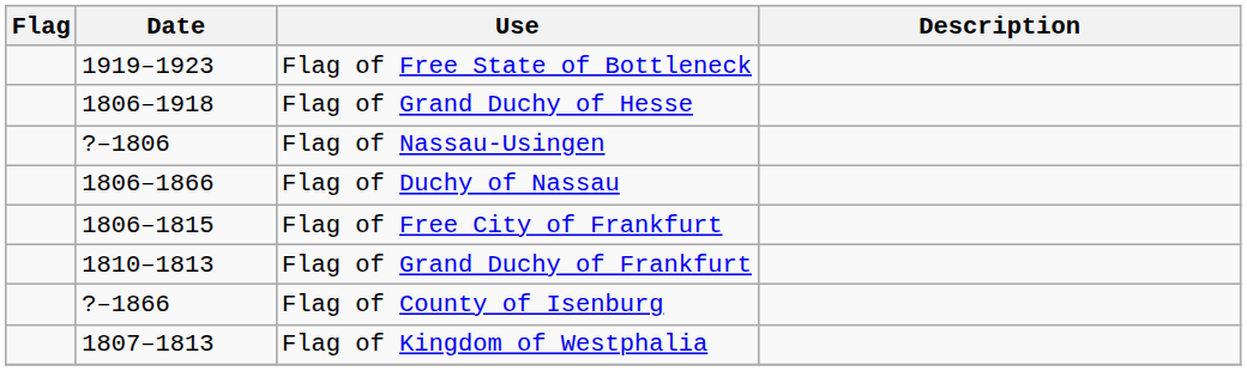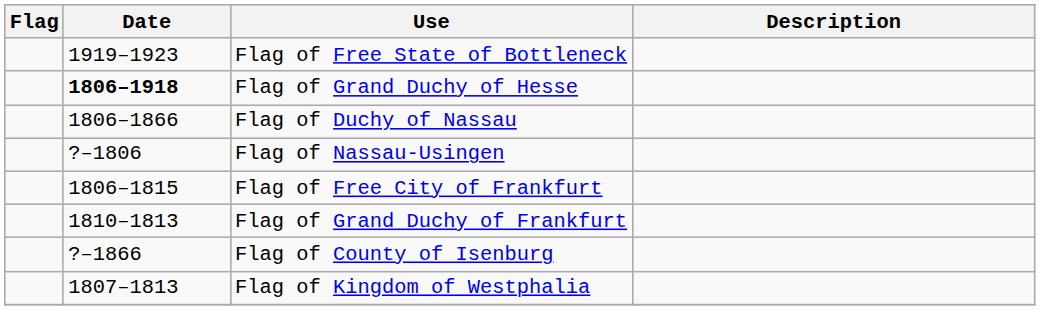 <table class="wikitable">
 <tr>
 <th>Flag</th>
 <th style="width:100px">Date</th>
 <th style="width:250px">Use</th>
 <th style="width:250px">Description</th>
 </tr>
 <tr>
 <td></td>
 <td>1919–1923</td>
 <td>Flag of <a href='#'>Free State of Bottleneck</a></td>
 <td></td>
 </tr>
 <tr>
 <td></td>
-<td>1806–1918</td>
+<td><strong>1806–1918</strong></td>
 <td>Flag of <a href='#'>Grand Duchy of Hesse</a></td>
+<td></td>
+</tr>
+<tr>
+<td></td>
+<td>1806–1866</td>
+<td>Flag of <a href='#'>Duchy of Nassau</a></td>
 <td></td>
 </tr>
 <tr>
 <td></td>
 <td>?–1806</td>
 <td>Flag of <a href='#'>Nassau-Usingen</a></td>
-<td></td>
-</tr>
-<tr>
-<td></td>
-<td>1806–1866</td>
-<td>Flag of <a href='#'>Duchy of Nassau</a></td>
 <td></td>
 </tr>
 <tr>
 <td></td>
 <td>1806–1815</td>
 <td>Flag of <a href='#'>Free City of Frankfurt</a></td>
 <td></td>
 </tr>
 <tr>
 <td></td>
 <td>1810–1813</td>
 <td>Flag of <a href='#'>Grand Duchy of Frankfurt</a></td>
 <td></td>
 </tr>
 <tr>
 <td></td>
 <td>?–1866</td>
 <td>Flag of <a href='#'>County of Isenburg</a></td>
 <td></td>
 </tr>
 <tr>
 <td></td>
 <td>1807–1813</td>
 <td>Flag of <a href='#'>Kingdom of Westphalia</a></td>
 <td></td>
 </tr>
 <tr>
 </tr>
 </table>
